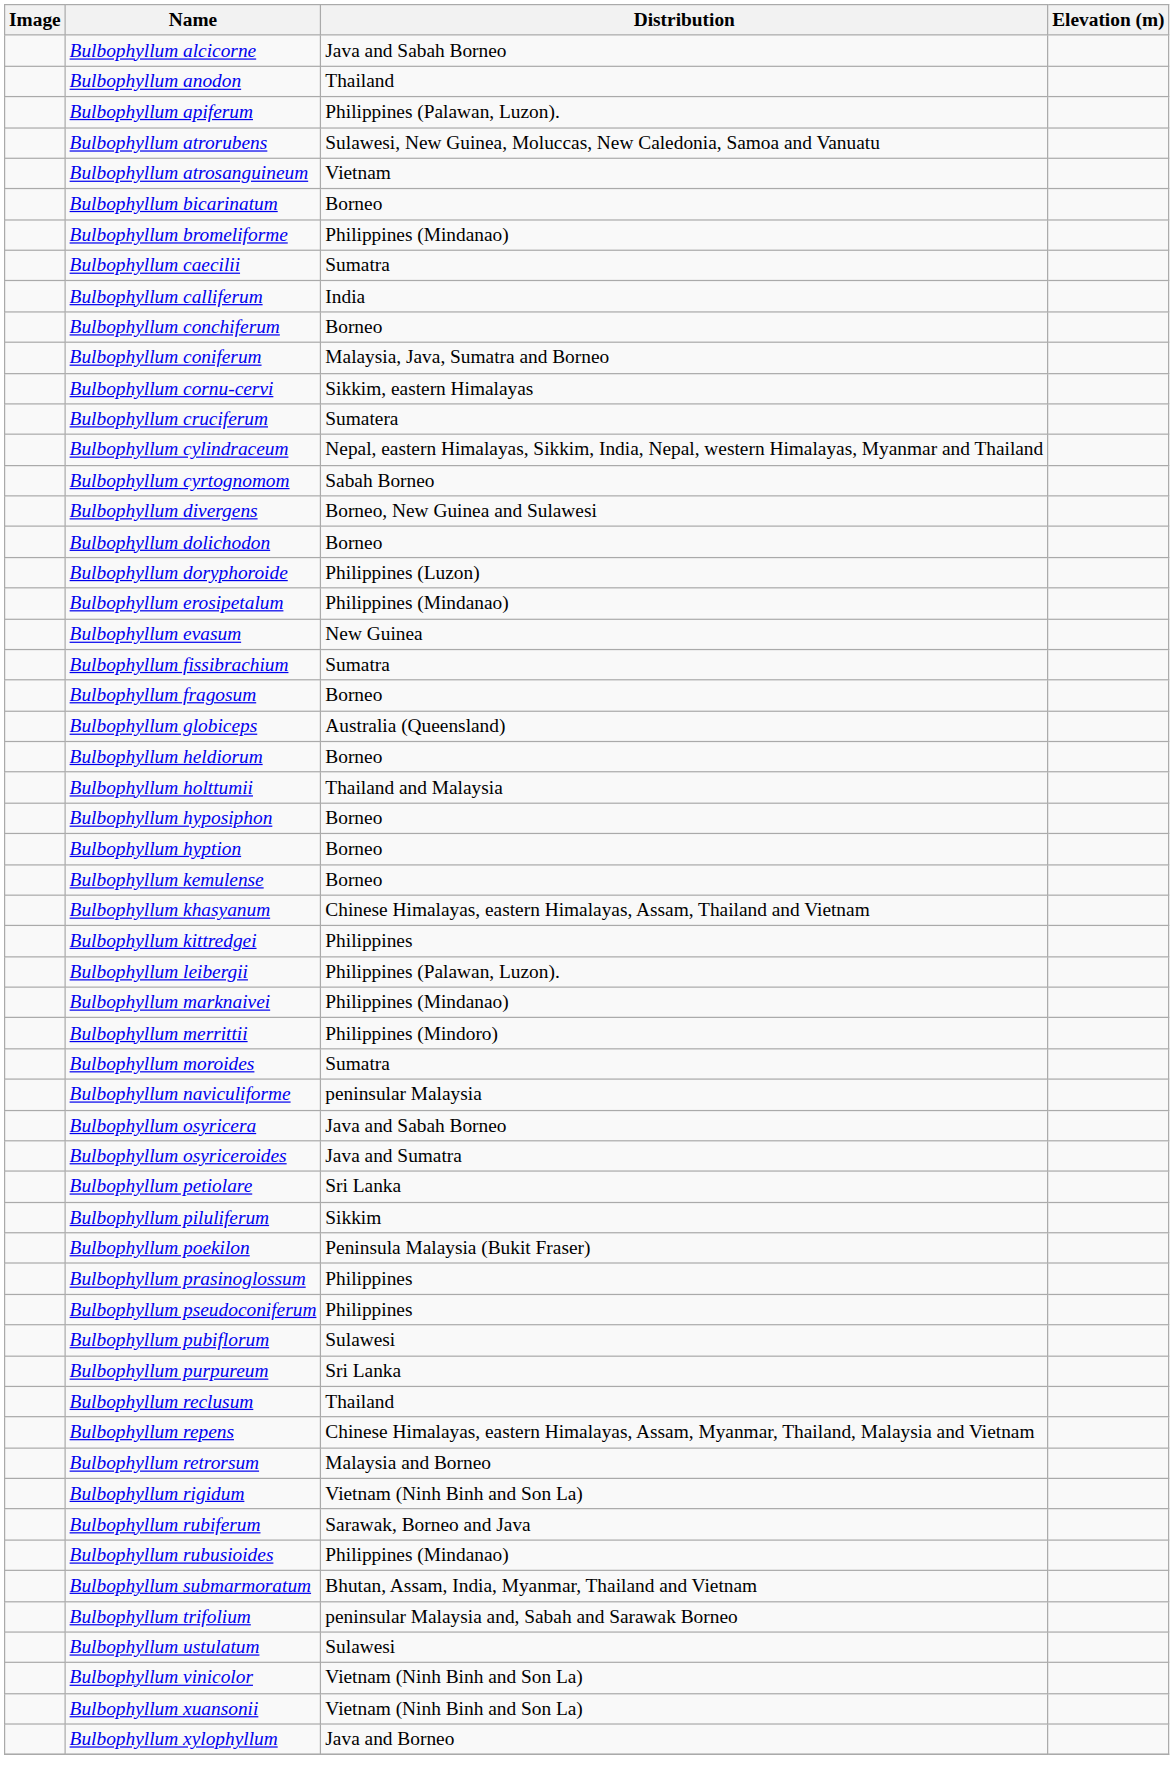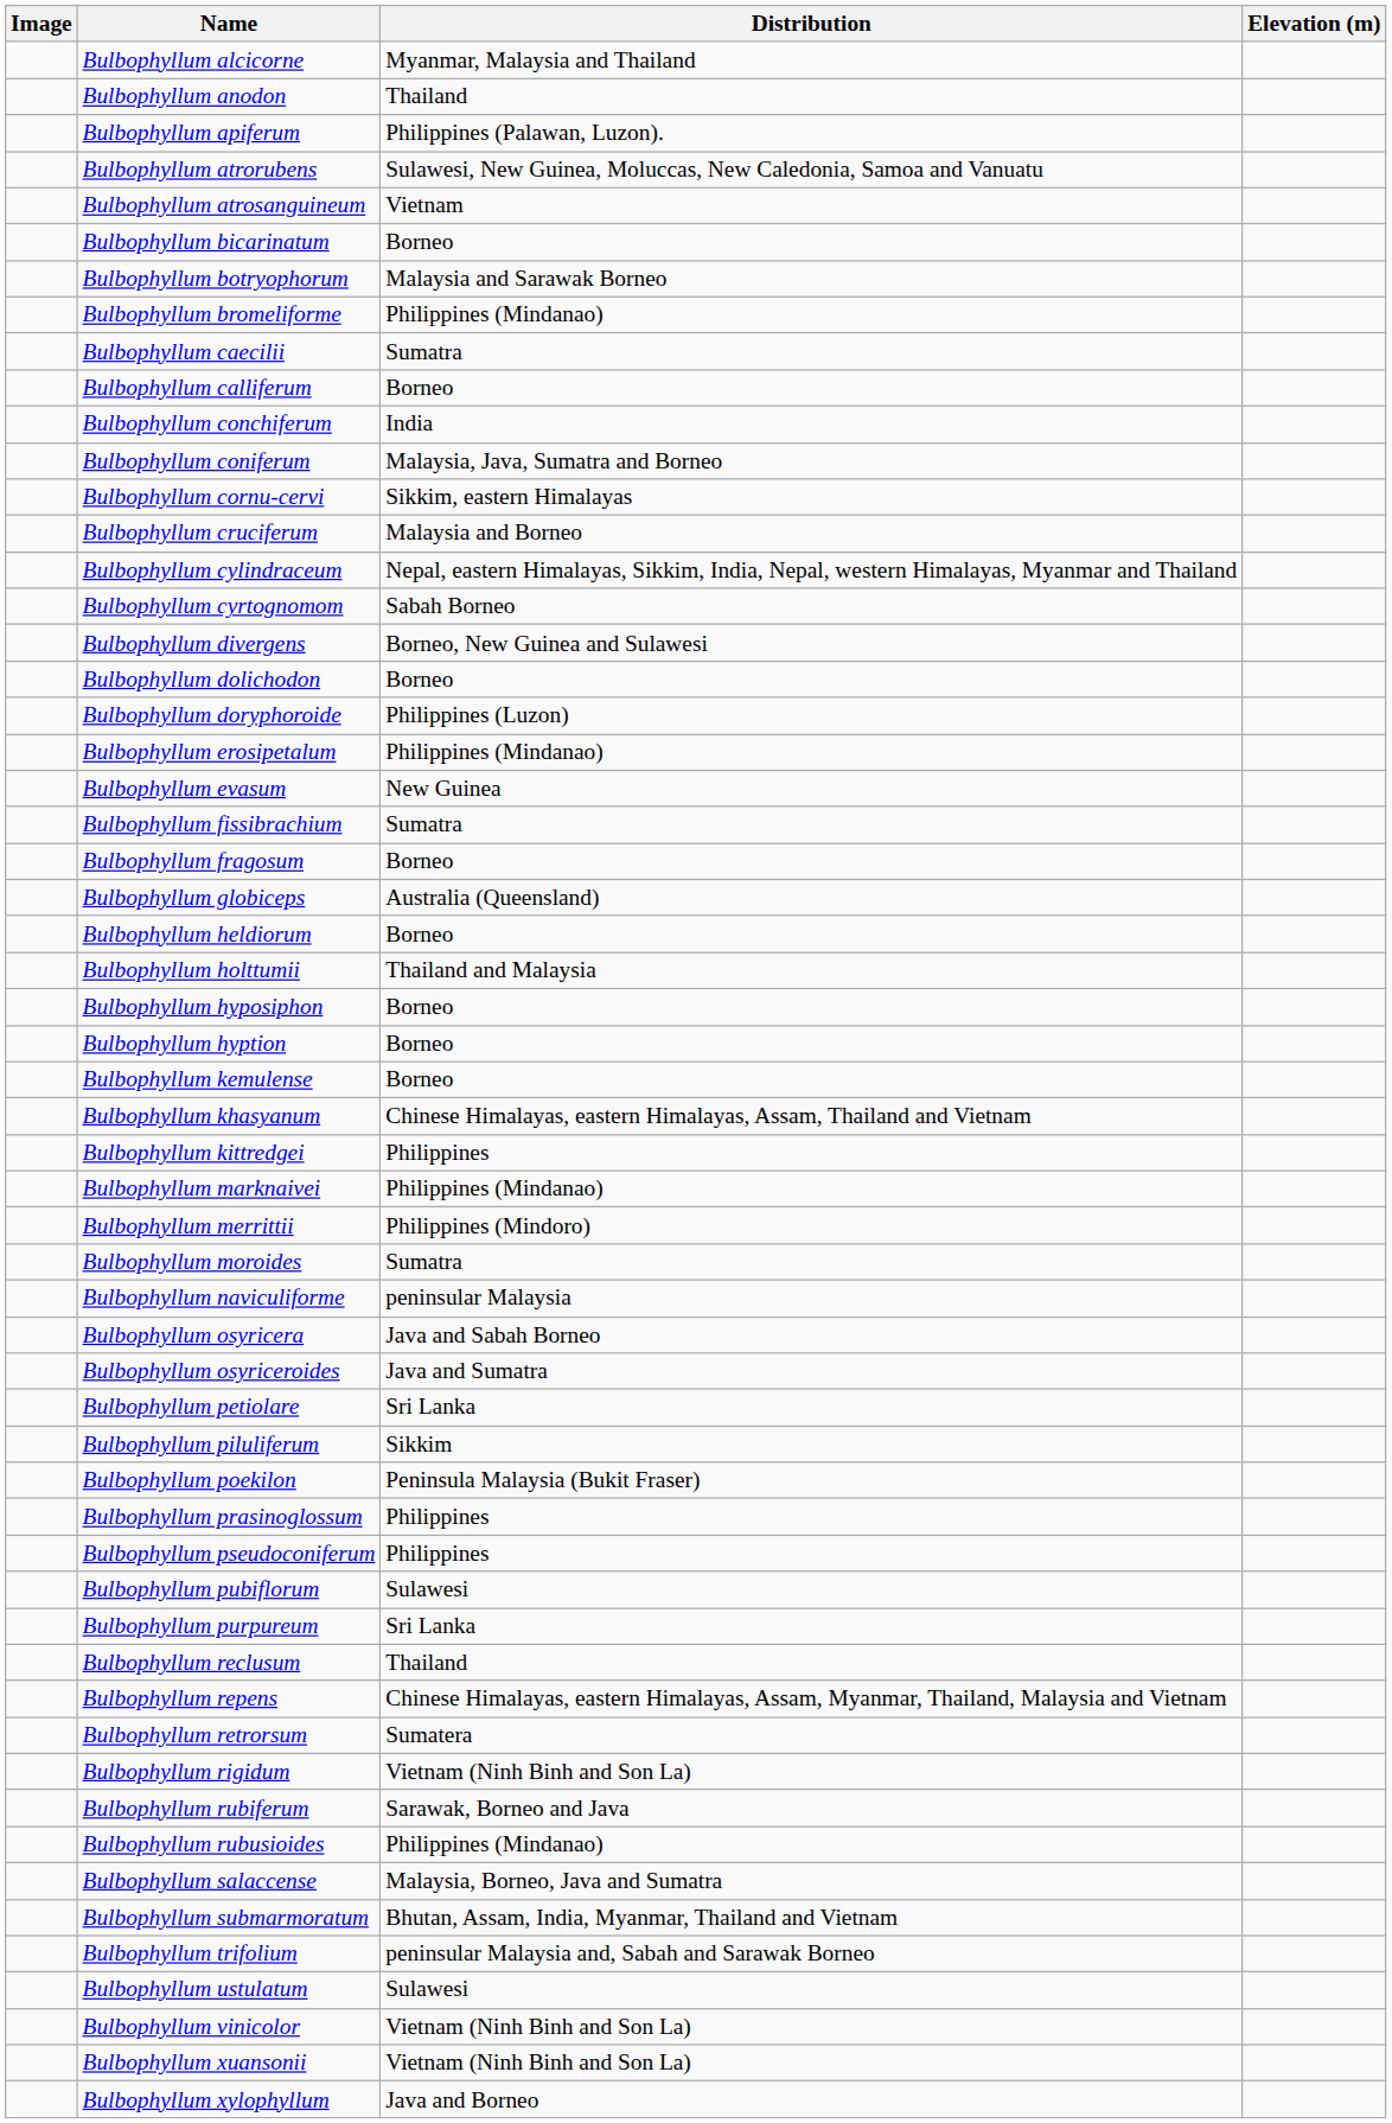 <table class="wikitable collapsible">
 <tr>
 <th>Image</th>
 <th>Name</th>
 <th>Distribution</th>
 <th>Elevation (m)</th>
 </tr>
 <tr>
 <td></td>
 <td><em><a href='#'>Bulbophyllum alcicorne</a></em> </td>
-<td>Java and Sabah Borneo</td>
+<td>Myanmar, Malaysia and Thailand</td>
 <td></td>
 </tr>
 <tr>
 <td></td>
 <td><em><a href='#'>Bulbophyllum anodon</a></em> </td>
 <td>Thailand</td>
 <td></td>
 </tr>
 <tr>
 <td></td>
 <td><em><a href='#'>Bulbophyllum apiferum</a></em> </td>
 <td>Philippines (Palawan, Luzon).</td>
 <td></td>
 </tr>
 <tr>
 <td></td>
 <td><em><a href='#'>Bulbophyllum atrorubens</a></em> </td>
 <td>Sulawesi, New Guinea, Moluccas, New Caledonia, Samoa and Vanuatu</td>
 <td></td>
 </tr>
 <tr>
 <td></td>
 <td><em><a href='#'>Bulbophyllum atrosanguineum</a></em> </td>
 <td>Vietnam</td>
 <td></td>
 </tr>
 <tr>
 <td></td>
 <td><em><a href='#'>Bulbophyllum bicarinatum</a></em> </td>
 <td>Borneo</td>
 <td></td>
 </tr>
 <tr>
 <td></td>
+<td><em><a href='#'>Bulbophyllum botryophorum</a></em> </td>
+<td>Malaysia and Sarawak Borneo</td>
+<td></td>
+</tr>
+<tr>
+<td></td>
 <td><em><a href='#'>Bulbophyllum bromeliforme</a></em> </td>
 <td>Philippines (Mindanao)</td>
 <td></td>
 </tr>
 <tr>
 <td></td>
 <td><em><a href='#'>Bulbophyllum caecilii </a></em> </td>
 <td>Sumatra</td>
 <td></td>
 </tr>
 <tr>
 <td></td>
 <td><em><a href='#'>Bulbophyllum calliferum</a></em> </td>
-<td>India</td>
+<td>Borneo</td>
 <td></td>
 </tr>
 <tr>
 <td></td>
 <td><em><a href='#'>Bulbophyllum conchiferum</a></em> </td>
-<td>Borneo</td>
+<td>India</td>
 <td></td>
 </tr>
 <tr>
 <td></td>
 <td><em><a href='#'>Bulbophyllum coniferum</a></em> </td>
 <td>Malaysia, Java, Sumatra and Borneo</td>
 <td></td>
 </tr>
 <tr>
 <td></td>
 <td><em><a href='#'>Bulbophyllum cornu-cervi</a></em> </td>
 <td>Sikkim, eastern Himalayas</td>
 <td></td>
 </tr>
 <tr>
 <td></td>
 <td><em><a href='#'>Bulbophyllum cruciferum</a></em> </td>
-<td>Sumatera</td>
+<td>Malaysia and Borneo</td>
 <td></td>
 </tr>
 <tr>
 <td></td>
 <td><em><a href='#'>Bulbophyllum cylindraceum</a></em> </td>
 <td>Nepal, eastern Himalayas, Sikkim, India, Nepal, western Himalayas, Myanmar and Thailand</td>
 <td></td>
 </tr>
 <tr>
 <td></td>
 <td><em><a href='#'>Bulbophyllum cyrtognomom</a></em> </td>
 <td>Sabah Borneo</td>
 <td></td>
 </tr>
 <tr>
 <td></td>
 <td><em><a href='#'>Bulbophyllum divergens</a></em> </td>
 <td>Borneo, New Guinea and Sulawesi</td>
 <td></td>
 </tr>
 <tr>
 <td></td>
 <td><em><a href='#'>Bulbophyllum dolichodon</a></em> </td>
 <td>Borneo</td>
 <td></td>
 </tr>
 <tr>
 <td></td>
 <td><em><a href='#'>Bulbophyllum doryphoroide</a></em> </td>
 <td>Philippines (Luzon)</td>
 <td></td>
 </tr>
 <tr>
 <td></td>
 <td><em><a href='#'>Bulbophyllum erosipetalum</a></em> </td>
 <td>Philippines (Mindanao)</td>
 <td></td>
 </tr>
 <tr>
 <td></td>
 <td><em><a href='#'>Bulbophyllum evasum</a></em> </td>
 <td>New Guinea</td>
 <td></td>
 </tr>
 <tr>
 <td></td>
 <td><em><a href='#'>Bulbophyllum fissibrachium</a></em> </td>
 <td>Sumatra</td>
 <td></td>
 </tr>
 <tr>
 <td></td>
 <td><em><a href='#'>Bulbophyllum fragosum</a></em> </td>
 <td>Borneo</td>
 <td></td>
 </tr>
 <tr>
 <td></td>
 <td><em><a href='#'>Bulbophyllum globiceps</a></em> </td>
 <td>Australia (Queensland)</td>
 <td></td>
 </tr>
 <tr>
 <td></td>
 <td><em><a href='#'>Bulbophyllum heldiorum</a></em> </td>
 <td>Borneo</td>
 <td></td>
 </tr>
 <tr>
 <td></td>
 <td><em><a href='#'>Bulbophyllum holttumii</a></em> </td>
 <td>Thailand and Malaysia</td>
 <td></td>
 </tr>
 <tr>
 <td></td>
 <td><em><a href='#'>Bulbophyllum hyposiphon</a></em> </td>
 <td>Borneo</td>
 <td></td>
 </tr>
 <tr>
 <td></td>
 <td><em><a href='#'>Bulbophyllum hyption</a></em> </td>
 <td>Borneo</td>
 <td></td>
 </tr>
 <tr>
 <td></td>
 <td><em><a href='#'>Bulbophyllum kemulense</a></em> </td>
 <td>Borneo</td>
 <td></td>
 </tr>
 <tr>
 <td></td>
 <td><em><a href='#'>Bulbophyllum khasyanum</a></em> </td>
 <td>Chinese Himalayas, eastern Himalayas, Assam, Thailand and Vietnam</td>
 <td></td>
 </tr>
 <tr>
 <td></td>
 <td><em><a href='#'>Bulbophyllum kittredgei</a></em> </td>
 <td>Philippines</td>
 <td></td>
 </tr>
 <tr>
 <td></td>
-<td><em><a href='#'>Bulbophyllum leibergii</a></em> </td>
-<td>Philippines (Palawan, Luzon).</td>
-<td></td>
-</tr>
-<tr>
-<td></td>
 <td><em><a href='#'>Bulbophyllum marknaivei</a></em> </td>
 <td>Philippines (Mindanao)</td>
 <td></td>
 </tr>
 <tr>
 <td></td>
 <td><em><a href='#'>Bulbophyllum merrittii</a></em> </td>
 <td>Philippines (Mindoro)</td>
 <td></td>
 </tr>
 <tr>
 <td></td>
 <td><em><a href='#'>Bulbophyllum moroides </a></em> </td>
 <td>Sumatra</td>
 <td></td>
 </tr>
 <tr>
 <td></td>
 <td><em><a href='#'>Bulbophyllum naviculiforme</a></em> </td>
 <td>peninsular Malaysia</td>
 <td></td>
 </tr>
 <tr>
 <td></td>
 <td><em><a href='#'>Bulbophyllum osyricera</a></em> </td>
 <td>Java and Sabah Borneo</td>
 <td></td>
 </tr>
 <tr>
 <td></td>
 <td><em><a href='#'>Bulbophyllum osyriceroides</a></em> </td>
 <td>Java and Sumatra</td>
 <td></td>
 </tr>
 <tr>
 <td></td>
 <td><em><a href='#'>Bulbophyllum petiolare</a></em> </td>
 <td>Sri Lanka</td>
 <td></td>
 </tr>
 <tr>
 <td></td>
 <td><em><a href='#'>Bulbophyllum piluliferum</a></em> </td>
 <td>Sikkim</td>
 <td></td>
 </tr>
 <tr>
 <td></td>
 <td><em><a href='#'>Bulbophyllum poekilon</a></em> </td>
 <td>Peninsula Malaysia (Bukit Fraser)</td>
 <td></td>
 </tr>
 <tr>
 <td></td>
 <td><em><a href='#'>Bulbophyllum prasinoglossum</a></em> </td>
 <td>Philippines</td>
 <td></td>
 </tr>
 <tr>
 <td></td>
 <td><em><a href='#'>Bulbophyllum pseudoconiferum</a></em> </td>
 <td>Philippines</td>
 <td></td>
 </tr>
 <tr>
 <td></td>
 <td><em><a href='#'>Bulbophyllum pubiflorum</a></em> </td>
 <td>Sulawesi</td>
 <td></td>
 </tr>
 <tr>
 <td></td>
 <td><em><a href='#'>Bulbophyllum purpureum</a></em> </td>
 <td>Sri Lanka</td>
 <td></td>
 </tr>
 <tr>
 <td></td>
 <td><em><a href='#'>Bulbophyllum reclusum</a></em> </td>
 <td>Thailand</td>
 <td></td>
 </tr>
 <tr>
 <td></td>
 <td><em><a href='#'>Bulbophyllum repens</a></em> </td>
 <td>Chinese Himalayas, eastern Himalayas, Assam, Myanmar, Thailand, Malaysia and Vietnam</td>
 <td></td>
 </tr>
 <tr>
 <td></td>
 <td><em><a href='#'>Bulbophyllum retrorsum</a></em> </td>
-<td>Malaysia and Borneo</td>
+<td>Sumatera</td>
 <td></td>
 </tr>
 <tr>
 <td></td>
 <td><em><a href='#'>Bulbophyllum rigidum</a></em> </td>
 <td>Vietnam (Ninh Binh and Son La)</td>
 <td></td>
 </tr>
 <tr>
 <td></td>
 <td><em><a href='#'>Bulbophyllum rubiferum</a></em> </td>
 <td>Sarawak, Borneo and Java</td>
 <td></td>
 </tr>
 <tr>
 <td></td>
 <td><em><a href='#'>Bulbophyllum rubusioides</a></em> </td>
 <td>Philippines (Mindanao)</td>
+<td></td>
+</tr>
+<tr>
+<td></td>
+<td><em><a href='#'>Bulbophyllum salaccense</a></em> </td>
+<td>Malaysia, Borneo, Java and Sumatra</td>
 <td></td>
 </tr>
 <tr>
 <td></td>
 <td><em><a href='#'>Bulbophyllum submarmoratum </a></em> </td>
 <td>Bhutan, Assam, India, Myanmar, Thailand and Vietnam</td>
 <td></td>
 </tr>
 <tr>
 <td></td>
 <td><em><a href='#'>Bulbophyllum trifolium</a></em> </td>
 <td>peninsular Malaysia and, Sabah and Sarawak Borneo</td>
 <td></td>
 </tr>
 <tr>
 <td></td>
 <td><em><a href='#'>Bulbophyllum ustulatum</a></em> </td>
 <td>Sulawesi</td>
 <td></td>
 </tr>
 <tr>
 <td></td>
 <td><em><a href='#'>Bulbophyllum vinicolor</a></em> </td>
 <td>Vietnam (Ninh Binh and Son La)</td>
 <td></td>
 </tr>
 <tr>
 <td></td>
 <td><em><a href='#'>Bulbophyllum xuansonii</a></em> </td>
 <td>Vietnam (Ninh Binh and Son La)</td>
 <td></td>
 </tr>
 <tr>
 <td></td>
 <td><em><a href='#'>Bulbophyllum xylophyllum</a></em> </td>
 <td>Java and Borneo</td>
 <td></td>
 </tr>
 <tr>
 </tr>
 </table>
